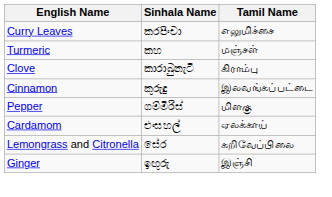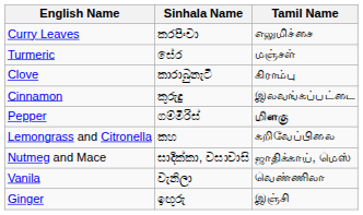 <table class="wikitable sortable static-row-numbers static-row-header-text">
 <tr>
 <th>English Name</th>
 <th>Sinhala Name</th>
 <th>Tamil Name</th>
 </tr>
 <tr>
 <td><a href='#'>Curry Leaves</a></td>
 <td>කරපිංචා</td>
 <td>எலுமிச்சை</td>
 </tr>
 <tr>
 <td><a href='#'>Turmeric</a></td>
-<td>කහ</td>
+<td>සේර</td>
 <td>மஞ்சள்</td>
 </tr>
 <tr>
 <td><a href='#'>Clove</a></td>
 <td>කාරාබුනැටි</td>
 <td>கிராம்பு</td>
 </tr>
 <tr>
 <td><a href='#'>Cinnamon</a></td>
 <td>කුරුඳු</td>
 <td>இலவங்கப்பட்டை</td>
 </tr>
 <tr>
 <td><a href='#'>Pepper</a></td>
 <td>ගම්මිරිස්</td>
-<td>மிளகு</td>
-</tr>
-<tr>
-<td><a href='#'>Cardamom</a></td>
-<td>එංසහල්</td>
-<td>ஏலக்காய்</td>
+<td><strong>மிளகு</strong></td>
 </tr>
 <tr>
 <td><a href='#'>Lemongrass</a> and <a href='#'>Citronella</a></td>
-<td>සේර</td>
+<td>කහ</td>
 <td>கறிவேப்பிலை</td>
+</tr>
+<tr>
+<td><a href='#'>Nutmeg</a> and Mace</td>
+<td>සාදික්කා, වසාවාසි</td>
+<td>ஜாதிக்காய், மெஸ்</td>
+</tr>
+<tr>
+<td><a href='#'>Vanila</a></td>
+<td>වැනිලා</td>
+<td>வெண்ணிலா</td>
 </tr>
 <tr>
 <td><a href='#'>Ginger</a></td>
 <td>ඉඟුරු</td>
 <td>இஞ்சி</td>
 </tr>
 </table>
